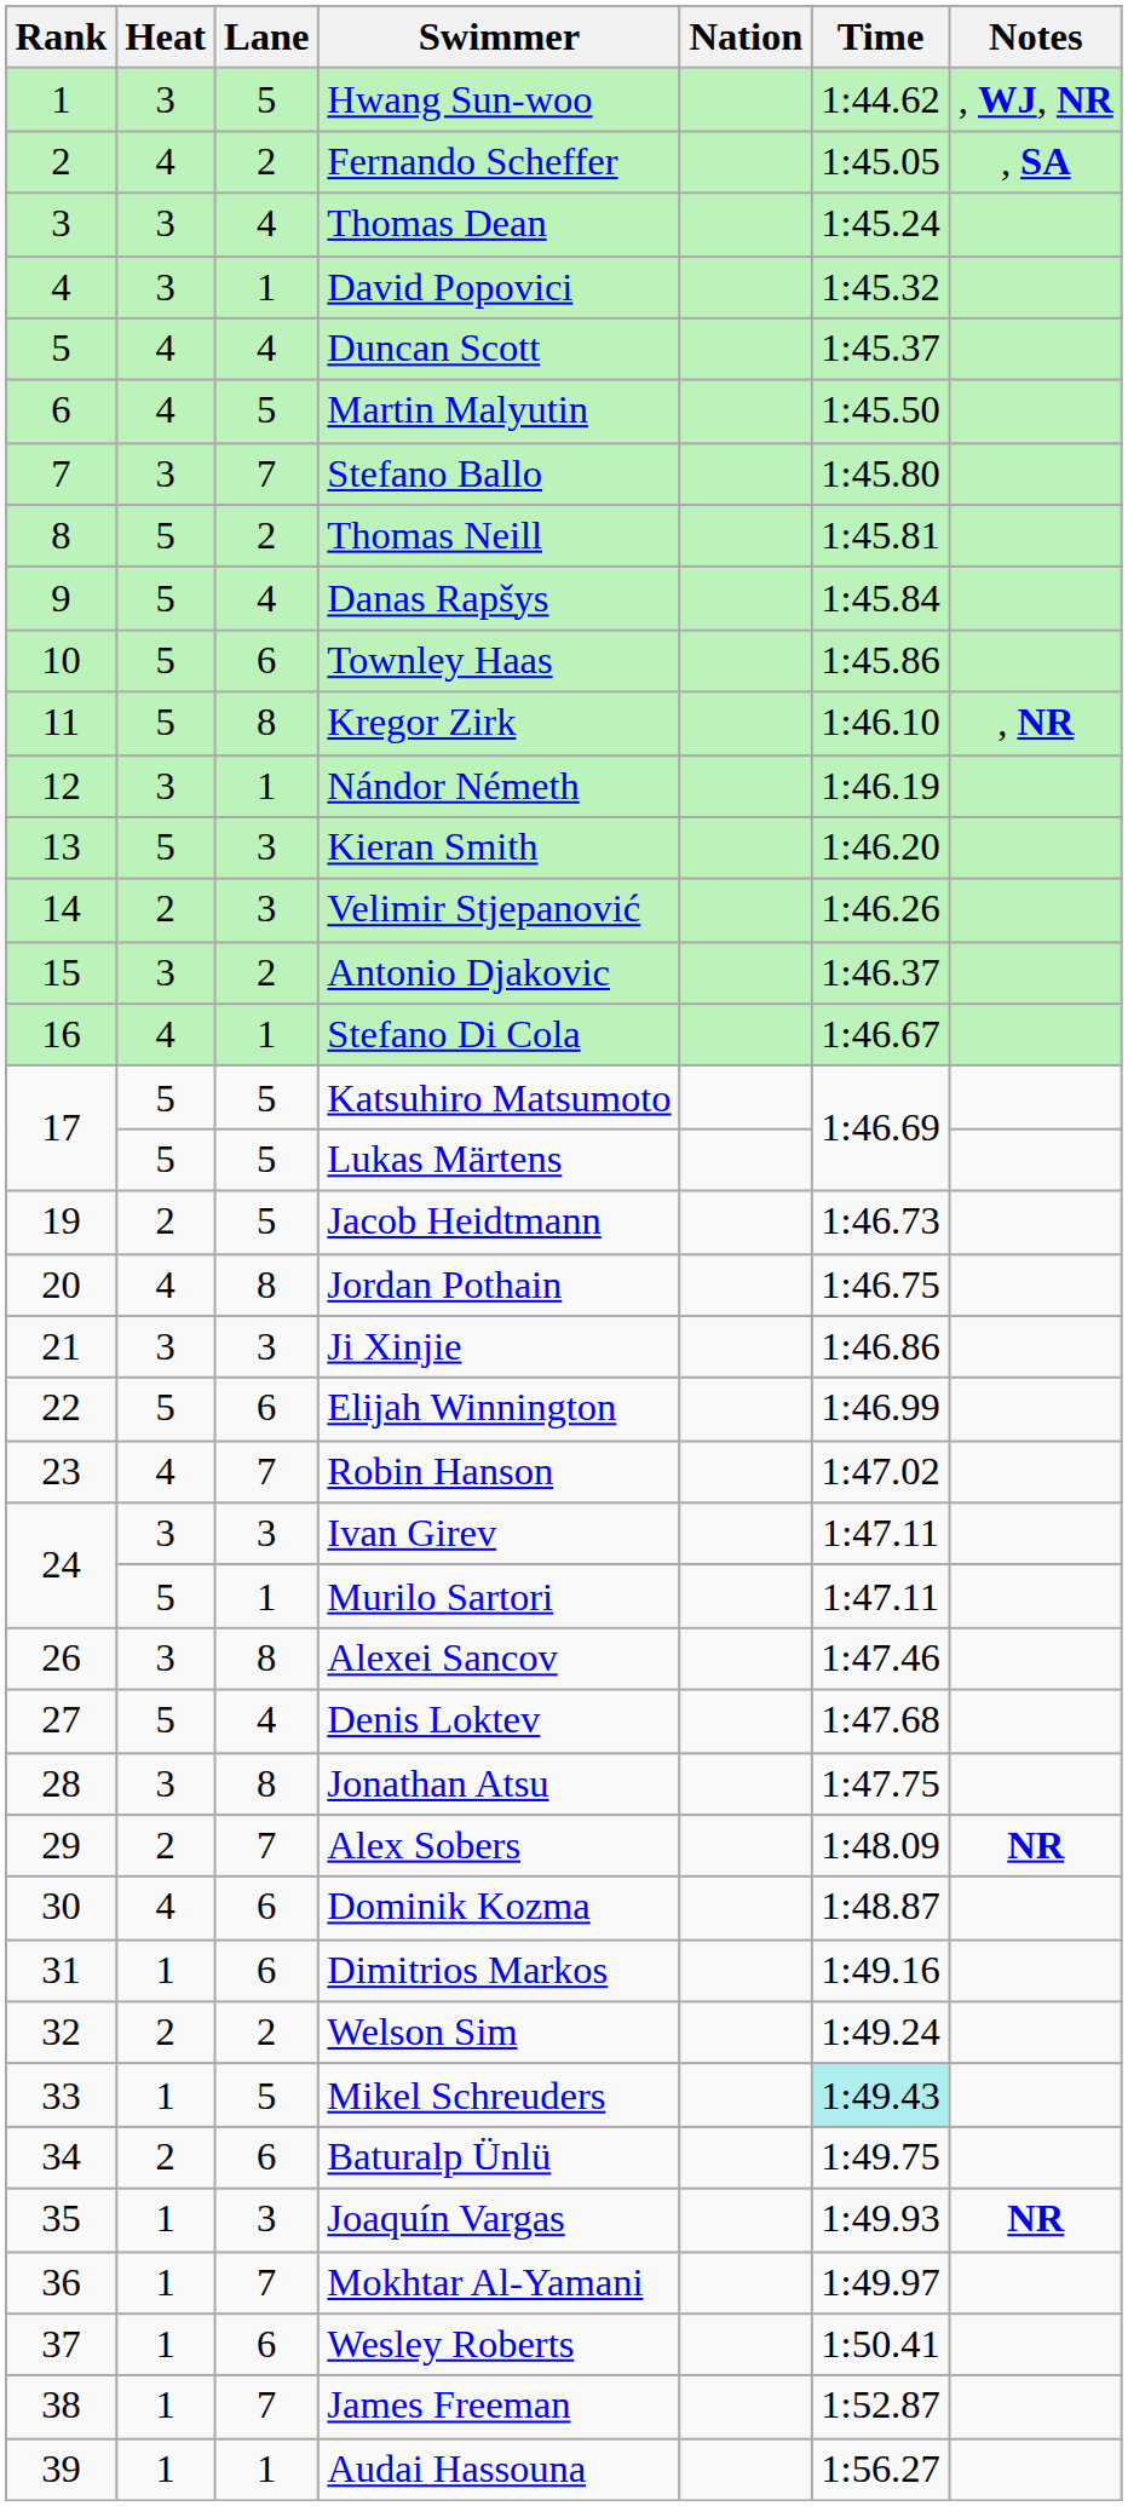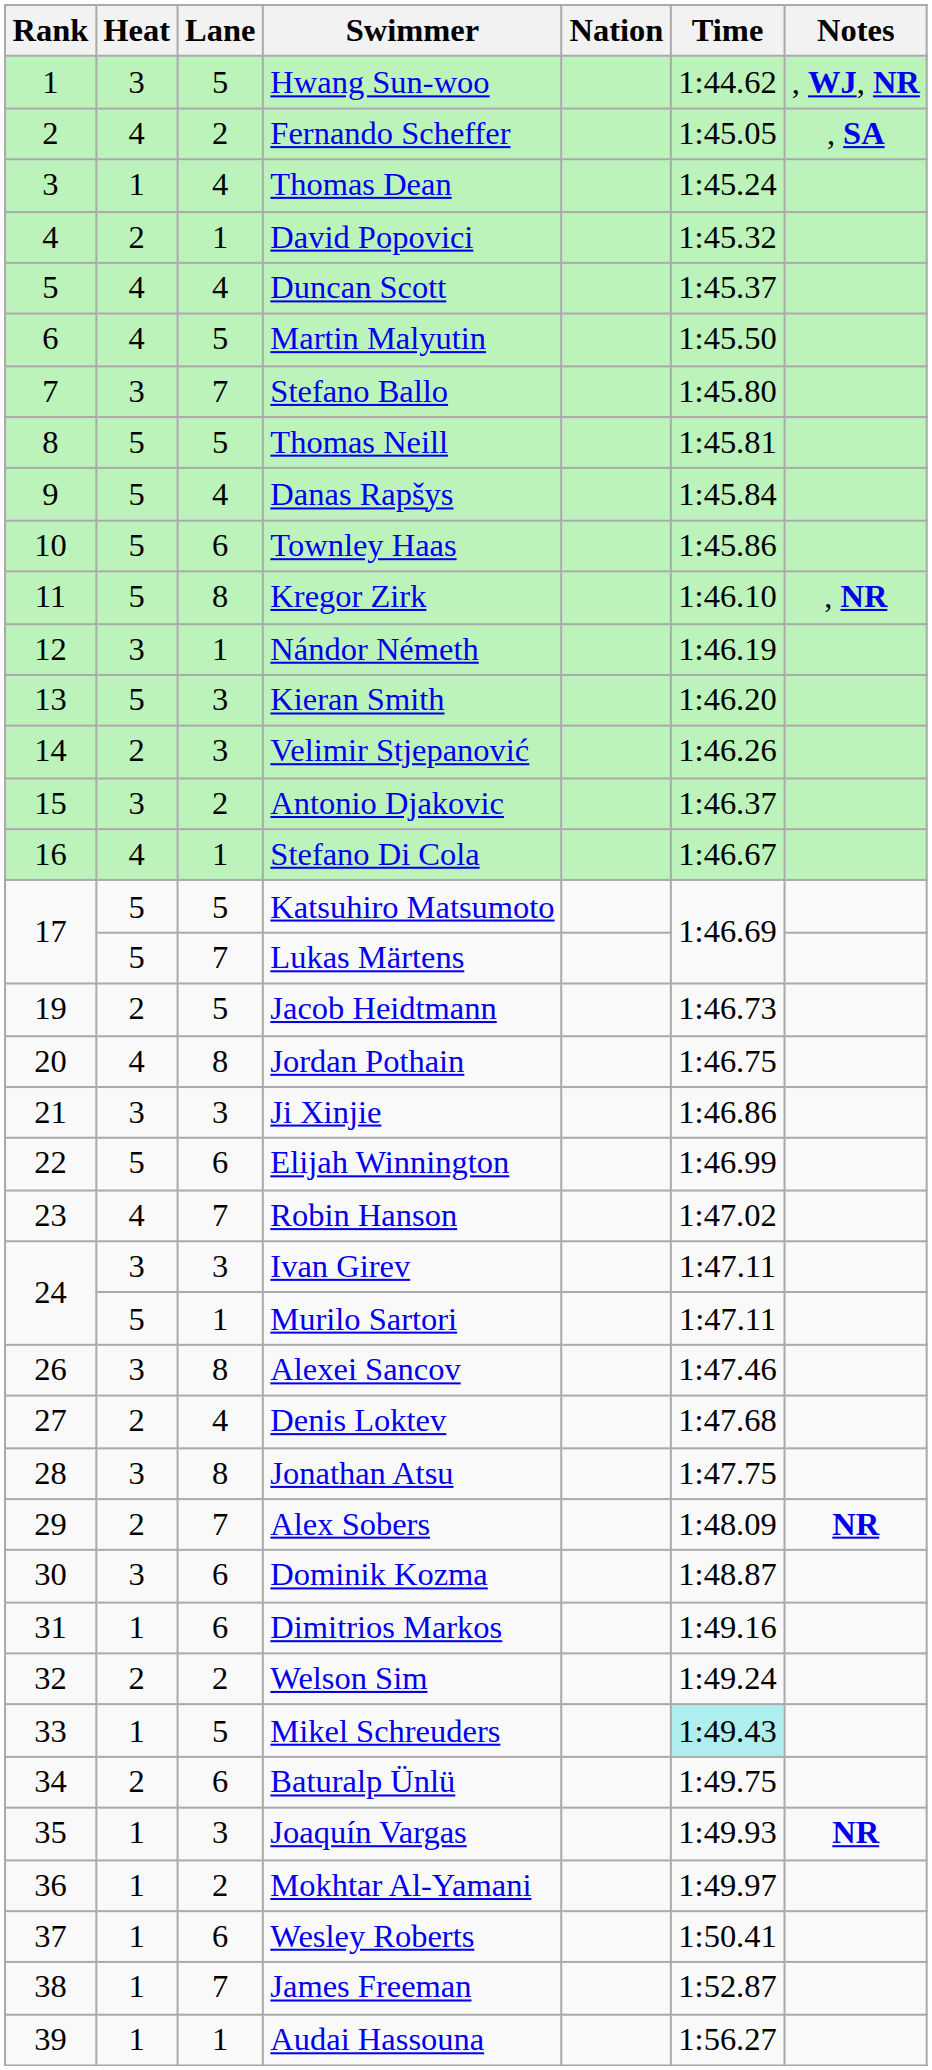 <table class="wikitable sortable" style="text-align:center">
 <tr>
 <th>Rank</th>
 <th>Heat</th>
 <th>Lane</th>
 <th>Swimmer</th>
 <th>Nation</th>
 <th>Time</th>
 <th>Notes</th>
 </tr>
 <tr bgcolor=bbf3bb>
 <td>1</td>
 <td>3</td>
 <td>5</td>
 <td align=left><a href='#'>Hwang Sun-woo</a></td>
 <td align=left></td>
 <td>1:44.62</td>
 <td>, <strong><a href='#'>WJ</a></strong>, <strong><a href='#'>NR</a></strong></td>
 </tr>
 <tr bgcolor=bbf3bb>
 <td>2</td>
 <td>4</td>
 <td>2</td>
 <td align=left><a href='#'>Fernando Scheffer</a></td>
 <td align=left></td>
 <td>1:45.05</td>
 <td>, <strong><a href='#'>SA</a></strong></td>
 </tr>
 <tr bgcolor=bbf3bb>
 <td>3</td>
-<td>3</td>
+<td>1</td>
 <td>4</td>
 <td align=left><a href='#'>Thomas Dean</a></td>
 <td align=left></td>
 <td>1:45.24</td>
 <td></td>
 </tr>
 <tr bgcolor=bbf3bb>
 <td>4</td>
-<td>3</td>
+<td>2</td>
 <td>1</td>
 <td align=left><a href='#'>David Popovici</a></td>
 <td align=left></td>
 <td>1:45.32</td>
 <td></td>
 </tr>
 <tr bgcolor=bbf3bb>
 <td>5</td>
 <td>4</td>
 <td>4</td>
 <td align=left><a href='#'>Duncan Scott</a></td>
 <td align=left></td>
 <td>1:45.37</td>
 <td></td>
 </tr>
 <tr bgcolor=bbf3bb>
 <td>6</td>
 <td>4</td>
 <td>5</td>
 <td align=left><a href='#'>Martin Malyutin</a></td>
 <td align=left></td>
 <td>1:45.50</td>
 <td></td>
 </tr>
 <tr bgcolor=bbf3bb>
 <td>7</td>
 <td>3</td>
 <td>7</td>
 <td align=left><a href='#'>Stefano Ballo</a></td>
 <td align=left></td>
 <td>1:45.80</td>
 <td></td>
 </tr>
 <tr bgcolor=bbf3bb>
 <td>8</td>
 <td>5</td>
-<td>2</td>
+<td>5</td>
 <td align=left><a href='#'>Thomas Neill</a></td>
 <td align=left></td>
 <td>1:45.81</td>
 <td></td>
 </tr>
 <tr bgcolor=bbf3bb>
 <td>9</td>
 <td>5</td>
 <td>4</td>
 <td align=left><a href='#'>Danas Rapšys</a></td>
 <td align=left></td>
 <td>1:45.84</td>
 <td></td>
 </tr>
 <tr bgcolor=bbf3bb>
 <td>10</td>
 <td>5</td>
 <td>6</td>
 <td align=left><a href='#'>Townley Haas</a></td>
 <td align=left></td>
 <td>1:45.86</td>
 <td></td>
 </tr>
 <tr bgcolor=bbf3bb>
 <td>11</td>
 <td>5</td>
 <td>8</td>
 <td align=left><a href='#'>Kregor Zirk</a></td>
 <td align=left></td>
 <td>1:46.10</td>
 <td>, <strong><a href='#'>NR</a></strong></td>
 </tr>
 <tr bgcolor=bbf3bb>
 <td>12</td>
 <td>3</td>
 <td>1</td>
 <td align=left><a href='#'>Nándor Németh</a></td>
 <td align=left></td>
 <td>1:46.19</td>
 <td></td>
 </tr>
 <tr bgcolor=bbf3bb>
 <td>13</td>
 <td>5</td>
 <td>3</td>
 <td align=left><a href='#'>Kieran Smith</a></td>
 <td align=left></td>
 <td>1:46.20</td>
 <td></td>
 </tr>
 <tr bgcolor=bbf3bb>
 <td>14</td>
 <td>2</td>
 <td>3</td>
 <td align=left><a href='#'>Velimir Stjepanović</a></td>
 <td align=left></td>
 <td>1:46.26</td>
 <td></td>
 </tr>
 <tr bgcolor=bbf3bb>
 <td>15</td>
 <td>3</td>
 <td>2</td>
 <td align=left><a href='#'>Antonio Djakovic</a></td>
 <td align=left></td>
 <td>1:46.37</td>
 <td></td>
 </tr>
 <tr bgcolor=bbf3bb>
 <td>16</td>
 <td>4</td>
 <td>1</td>
 <td align=left><a href='#'>Stefano Di Cola</a></td>
 <td align=left></td>
 <td>1:46.67</td>
 <td></td>
 </tr>
 <tr>
 <td rowspan=2>17</td>
 <td>5</td>
 <td>5</td>
 <td align=left><a href='#'>Katsuhiro Matsumoto</a></td>
 <td align=left></td>
 <td rowspan=2>1:46.69</td>
 <td></td>
 </tr>
 <tr>
 <td>5</td>
-<td>5</td>
+<td>7</td>
 <td align=left><a href='#'>Lukas Märtens</a></td>
 <td align=left></td>
 <td></td>
 </tr>
 <tr>
 <td>19</td>
 <td>2</td>
 <td>5</td>
 <td align=left><a href='#'>Jacob Heidtmann</a></td>
 <td align=left></td>
 <td>1:46.73</td>
 <td></td>
 </tr>
 <tr>
 <td>20</td>
 <td>4</td>
 <td>8</td>
 <td align=left><a href='#'>Jordan Pothain</a></td>
 <td align=left></td>
 <td>1:46.75</td>
 <td></td>
 </tr>
 <tr>
 <td>21</td>
 <td>3</td>
 <td>3</td>
 <td align=left><a href='#'>Ji Xinjie</a></td>
 <td align=left></td>
 <td>1:46.86</td>
 <td></td>
 </tr>
 <tr>
 <td>22</td>
 <td>5</td>
 <td>6</td>
 <td align=left><a href='#'>Elijah Winnington</a></td>
 <td align=left></td>
 <td>1:46.99</td>
 <td></td>
 </tr>
 <tr>
 <td>23</td>
 <td>4</td>
 <td>7</td>
 <td align=left><a href='#'>Robin Hanson</a></td>
 <td align=left></td>
 <td>1:47.02</td>
 <td></td>
 </tr>
 <tr>
 <td rowspan=2>24</td>
 <td>3</td>
 <td>3</td>
 <td align=left><a href='#'>Ivan Girev</a></td>
 <td align=left></td>
 <td>1:47.11</td>
 <td></td>
 </tr>
 <tr>
 <td>5</td>
 <td>1</td>
 <td align=left><a href='#'>Murilo Sartori</a></td>
 <td align=left></td>
 <td>1:47.11</td>
 <td></td>
 </tr>
 <tr>
 <td>26</td>
 <td>3</td>
 <td>8</td>
 <td align=left><a href='#'>Alexei Sancov</a></td>
 <td align=left></td>
 <td>1:47.46</td>
 <td></td>
 </tr>
 <tr>
 <td>27</td>
-<td>5</td>
+<td>2</td>
 <td>4</td>
 <td align=left><a href='#'>Denis Loktev</a></td>
 <td align=left></td>
 <td>1:47.68</td>
 <td></td>
 </tr>
 <tr>
 <td>28</td>
 <td>3</td>
 <td>8</td>
 <td align=left><a href='#'>Jonathan Atsu</a></td>
 <td align=left></td>
 <td>1:47.75</td>
 <td></td>
 </tr>
 <tr>
 <td>29</td>
 <td>2</td>
 <td>7</td>
 <td align=left><a href='#'>Alex Sobers</a></td>
 <td align=left></td>
 <td>1:48.09</td>
 <td><strong><a href='#'>NR</a></strong></td>
 </tr>
 <tr>
 <td>30</td>
-<td>4</td>
+<td>3</td>
 <td>6</td>
 <td align=left><a href='#'>Dominik Kozma</a></td>
 <td align=left></td>
 <td>1:48.87</td>
 <td></td>
 </tr>
 <tr>
 <td>31</td>
 <td>1</td>
 <td>6</td>
 <td align=left><a href='#'>Dimitrios Markos</a></td>
 <td align=left></td>
 <td>1:49.16</td>
 <td></td>
 </tr>
 <tr>
 <td>32</td>
 <td>2</td>
 <td>2</td>
 <td align=left><a href='#'>Welson Sim</a></td>
 <td align=left></td>
 <td>1:49.24</td>
 <td></td>
 </tr>
 <tr>
 <td>33</td>
 <td>1</td>
 <td>5</td>
 <td align=left><a href='#'>Mikel Schreuders</a></td>
 <td align=left></td>
 <td style="background: paleturquoise;">1:49.43</td>
 <td></td>
 </tr>
 <tr>
 <td>34</td>
 <td>2</td>
 <td>6</td>
 <td align=left><a href='#'>Baturalp Ünlü</a></td>
 <td align=left></td>
 <td>1:49.75</td>
 <td></td>
 </tr>
 <tr>
 <td>35</td>
 <td>1</td>
 <td>3</td>
 <td align=left><a href='#'>Joaquín Vargas</a></td>
 <td align=left></td>
 <td>1:49.93</td>
 <td><strong><a href='#'>NR</a></strong></td>
 </tr>
 <tr>
 <td>36</td>
 <td>1</td>
-<td>7</td>
+<td>2</td>
 <td align=left><a href='#'>Mokhtar Al-Yamani</a></td>
 <td align=left></td>
 <td>1:49.97</td>
 <td></td>
 </tr>
 <tr>
 <td>37</td>
 <td>1</td>
 <td>6</td>
 <td align=left><a href='#'>Wesley Roberts</a></td>
 <td align=left></td>
 <td>1:50.41</td>
 <td></td>
 </tr>
 <tr>
 <td>38</td>
 <td>1</td>
 <td>7</td>
 <td align=left><a href='#'>James Freeman</a></td>
 <td align=left></td>
 <td>1:52.87</td>
 <td></td>
 </tr>
 <tr>
 <td>39</td>
 <td>1</td>
 <td>1</td>
 <td align=left><a href='#'>Audai Hassouna</a></td>
 <td align=left></td>
 <td>1:56.27</td>
 <td></td>
 </tr>
 </table>
